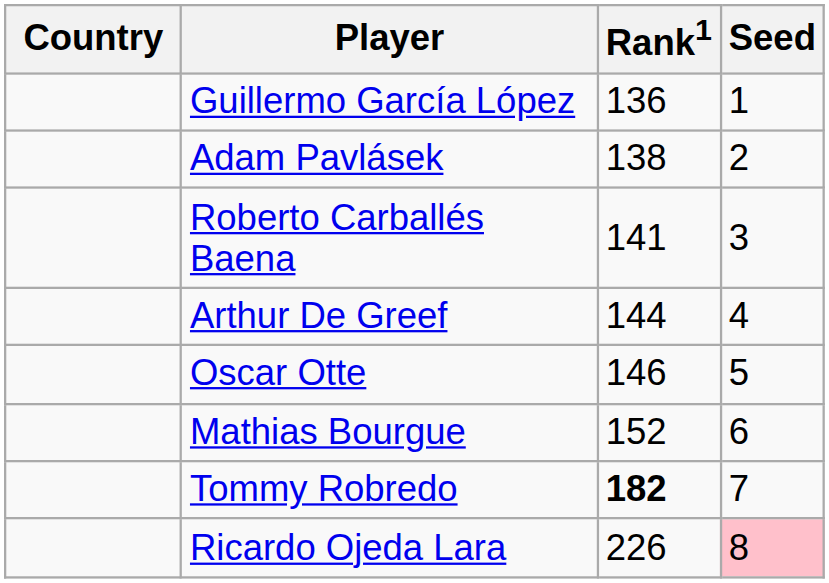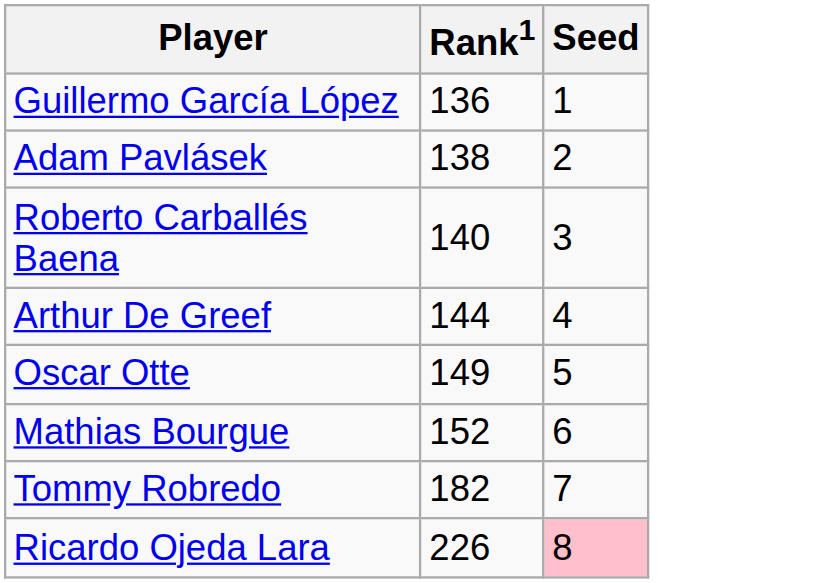 <table class="sortable wikitable">
 <tr>
-<th width="70">Country</th>
 <th width="175">Player</th>
 <th>Rank<sup>1</sup></th>
 <th>Seed</th>
 </tr>
 <tr>
-<td></td>
 <td><a href='#'>Guillermo García López</a></td>
 <td>136</td>
 <td>1</td>
 </tr>
 <tr>
-<td></td>
 <td><a href='#'>Adam Pavlásek</a></td>
 <td>138</td>
 <td>2</td>
 </tr>
 <tr>
-<td></td>
 <td><a href='#'>Roberto Carballés Baena</a></td>
-<td>141</td>
+<td>140</td>
 <td>3</td>
 </tr>
 <tr>
-<td></td>
 <td><a href='#'>Arthur De Greef</a></td>
 <td>144</td>
 <td>4</td>
 </tr>
 <tr>
-<td></td>
 <td><a href='#'>Oscar Otte</a></td>
-<td>146</td>
+<td>149</td>
 <td>5</td>
 </tr>
 <tr>
-<td></td>
 <td><a href='#'>Mathias Bourgue</a></td>
 <td>152</td>
 <td>6</td>
 </tr>
 <tr>
-<td></td>
 <td><a href='#'>Tommy Robredo</a></td>
-<td><strong>182</strong></td>
+<td>182</td>
 <td>7</td>
 </tr>
 <tr>
-<td></td>
 <td><a href='#'>Ricardo Ojeda Lara</a></td>
 <td>226</td>
 <td style="background: pink;">8</td>
 </tr>
 </table>
